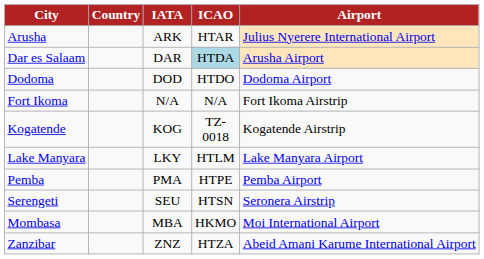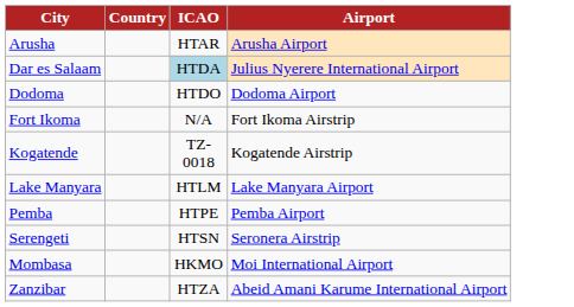 <table class="sortable wikitable toccolours">
 <tr>
 <th style="background-color:#B22222;color: white">City</th>
 <th style="background-color:#B22222;color: white">Country</th>
-<th style="background-color:#B22222;color: white;width:50px;">IATA</th>
 <th style="background-color:#B22222;color: white;width:50px;">ICAO</th>
 <th style="background-color:#B22222;color: white">Airport</th>
 </tr>
 <tr>
 <td style=><a href='#'>Arusha</a></td>
 <td></td>
-<td align=center>ARK</td>
 <td align=center>HTAR</td>
-<td style="background-color: #FFE6BD"><a href='#'>Julius Nyerere International Airport</a></td>
+<td style="background-color: #FFE6BD"><a href='#'>Arusha Airport</a></td>
 </tr>
 <tr>
 <td style=><a href='#'>Dar es Salaam</a></td>
 <td></td>
-<td align=center>DAR</td>
 <td align=center style="background: lightblue;">HTDA</td>
-<td style="background-color: #FFE6BD"><a href='#'>Arusha Airport</a></td>
+<td style="background-color: #FFE6BD"><a href='#'>Julius Nyerere International Airport</a></td>
 </tr>
 <tr>
 <td style=><a href='#'>Dodoma</a></td>
 <td></td>
-<td align=center>DOD</td>
 <td align=center>HTDO</td>
 <td><a href='#'>Dodoma Airport</a></td>
 </tr>
 <tr>
 <td style=><a href='#'>Fort Ikoma</a></td>
 <td></td>
 <td align=center>N/A</td>
-<td align=center>N/A</td>
 <td>Fort Ikoma Airstrip</td>
 </tr>
 <tr>
 <td style=><a href='#'>Kogatende</a></td>
 <td></td>
-<td align=center>KOG</td>
 <td align="center">TZ-0018</td>
 <td>Kogatende Airstrip</td>
 </tr>
 <tr>
 <td style=><a href='#'>Lake Manyara</a></td>
 <td></td>
-<td align=center>LKY</td>
 <td align=center>HTLM</td>
 <td><a href='#'>Lake Manyara Airport</a></td>
 </tr>
 <tr>
 <td style=><a href='#'>Pemba</a></td>
 <td></td>
-<td align=center>PMA</td>
 <td align=center>HTPE</td>
 <td><a href='#'>Pemba Airport</a></td>
 </tr>
 <tr>
 <td style=><a href='#'>Serengeti</a></td>
 <td></td>
-<td align=center>SEU</td>
 <td align=center>HTSN</td>
 <td><a href='#'>Seronera Airstrip</a></td>
 </tr>
 <tr>
 <td style=><a href='#'>Mombasa</a></td>
 <td></td>
-<td align="center">MBA</td>
 <td align="center">HKMO</td>
 <td><a href='#'>Moi International Airport</a></td>
 </tr>
 <tr>
 <td style=><a href='#'>Zanzibar</a></td>
 <td></td>
-<td align=center>ZNZ</td>
 <td align=center>HTZA</td>
 <td><a href='#'>Abeid Amani Karume International Airport</a></td>
 </tr>
 </table>
